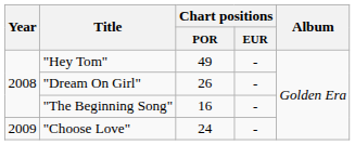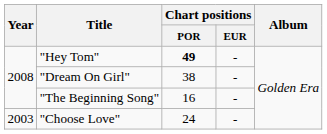 <table class="wikitable">
 <tr>
 <th rowspan="2">Year</th>
 <th rowspan="2">Title</th>
 <th colspan="2">Chart positions</th>
 <th rowspan="2">Album</th>
 </tr>
 <tr>
 <th idth="40"><small>POR</small></th>
 <th width="40"><small>EUR</small></th>
 </tr>
 <tr>
 <td rowspan="3">2008</td>
 <td>"Hey Tom"</td>
-<td align="center">49</td>
+<td align="center"><strong>49</strong></td>
 <td align="center">-</td>
 <td rowspan="4"><em>Golden Era</em></td>
 </tr>
 <tr>
 <td>"Dream On Girl"</td>
-<td align="center">26</td>
+<td align="center">38</td>
 <td align="center">-</td>
 </tr>
 <tr>
 <td>"The Beginning Song"</td>
 <td align="center">16</td>
 <td align="center">-</td>
 </tr>
 <tr>
-<td>2009</td>
+<td>2003</td>
 <td>"Choose Love"</td>
 <td align="center">24</td>
 <td align="center">-</td>
 </tr>
 </table>
